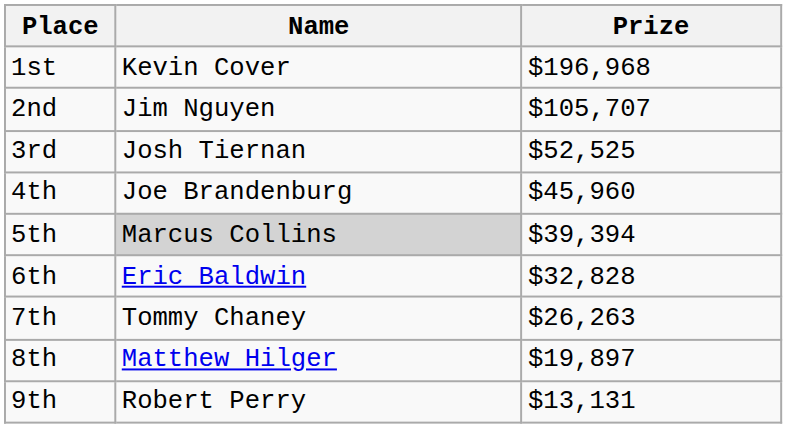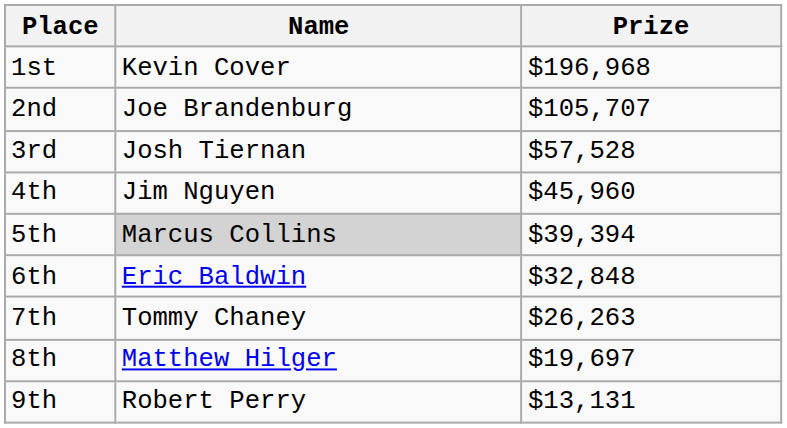 <table class="wikitable">
 <tr>
 <th width="50">Place</th>
 <th width="200">Name</th>
 <th width="125">Prize</th>
 </tr>
 <tr>
 <td>1st</td>
 <td>Kevin Cover</td>
 <td>$196,968</td>
 </tr>
 <tr>
 <td>2nd</td>
-<td>Jim Nguyen</td>
+<td>Joe Brandenburg</td>
 <td>$105,707</td>
 </tr>
 <tr>
 <td>3rd</td>
 <td>Josh Tiernan</td>
-<td>$52,525</td>
+<td>$57,528</td>
 </tr>
 <tr>
 <td>4th</td>
-<td>Joe Brandenburg</td>
+<td>Jim Nguyen</td>
 <td>$45,960</td>
 </tr>
 <tr>
 <td>5th</td>
 <td style="background: lightgrey;">Marcus Collins</td>
 <td>$39,394</td>
 </tr>
 <tr>
 <td>6th</td>
 <td><a href='#'>Eric Baldwin</a></td>
-<td>$32,828</td>
+<td>$32,848</td>
 </tr>
 <tr>
 <td>7th</td>
 <td>Tommy Chaney</td>
 <td>$26,263</td>
 </tr>
 <tr>
 <td>8th</td>
 <td><a href='#'>Matthew Hilger</a></td>
-<td>$19,897</td>
+<td>$19,697</td>
 </tr>
 <tr>
 <td>9th</td>
 <td>Robert Perry</td>
 <td>$13,131</td>
 </tr>
 </table>
